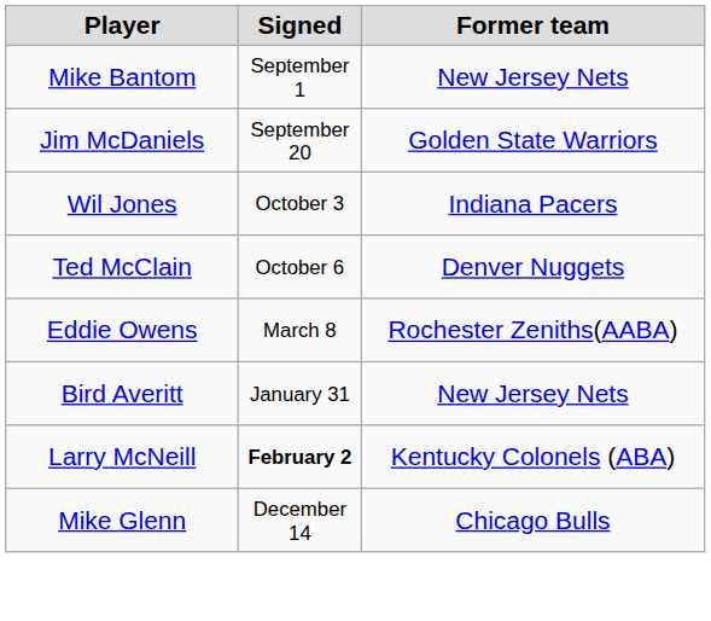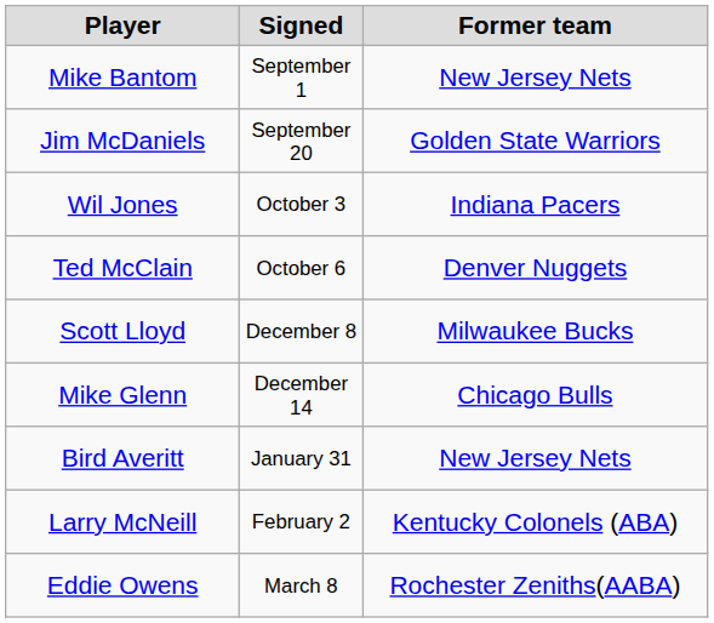 <table class="wikitable" style="text-align: center">
 <tr align="center"  bgcolor="#dddddd">
 <td style="width:140px"><strong>Player</strong></td>
 <td style="width:70px"><strong>Signed</strong></td>
 <td style="width:210px"><strong>Former team</strong></td>
 </tr>
 <tr style="height:40px">
 <td><a href='#'>Mike Bantom</a></td>
 <td style="font-size: 80%">September 1</td>
 <td><a href='#'>New Jersey Nets</a></td>
 </tr>
 <tr style="height:40px">
 <td><a href='#'>Jim McDaniels</a></td>
 <td style="font-size: 80%">September 20</td>
 <td><a href='#'>Golden State Warriors</a></td>
 </tr>
 <tr style="height:40px">
 <td><a href='#'>Wil Jones</a></td>
 <td style="font-size: 80%">October 3</td>
 <td><a href='#'>Indiana Pacers</a></td>
 </tr>
 <tr style="height:40px">
 <td><a href='#'>Ted McClain</a></td>
 <td style="font-size: 80%">October 6</td>
 <td><a href='#'>Denver Nuggets</a></td>
 </tr>
 <tr style="height:40px">
-<td><a href='#'>Eddie Owens</a></td>
-<td style="font-size: 80%">March 8</td>
-<td><a href='#'>Rochester Zeniths</a>(<a href='#'>AABA</a>)</td>
+<td><a href='#'>Scott Lloyd</a></td>
+<td style="font-size: 80%">December 8</td>
+<td><a href='#'>Milwaukee Bucks</a></td>
+</tr>
+<tr style="height:40px">
+<td><a href='#'>Mike Glenn</a></td>
+<td style="font-size: 80%">December 14</td>
+<td><a href='#'>Chicago Bulls</a></td>
 </tr>
 <tr style="height:40px">
 <td><a href='#'>Bird Averitt</a></td>
 <td style="font-size: 80%">January 31</td>
 <td><a href='#'>New Jersey Nets</a></td>
 </tr>
 <tr style="height:40px">
 <td><a href='#'>Larry McNeill</a></td>
-<td style="font-size: 80%"><strong>February 2</strong></td>
+<td style="font-size: 80%">February 2</td>
 <td><a href='#'>Kentucky Colonels</a> (<a href='#'>ABA</a>)</td>
 </tr>
 <tr style="height:40px">
-<td><a href='#'>Mike Glenn</a></td>
-<td style="font-size: 80%">December 14</td>
-<td><a href='#'>Chicago Bulls</a></td>
+<td><a href='#'>Eddie Owens</a></td>
+<td style="font-size: 80%">March 8</td>
+<td><a href='#'>Rochester Zeniths</a>(<a href='#'>AABA</a>)</td>
 </tr>
 </table>
